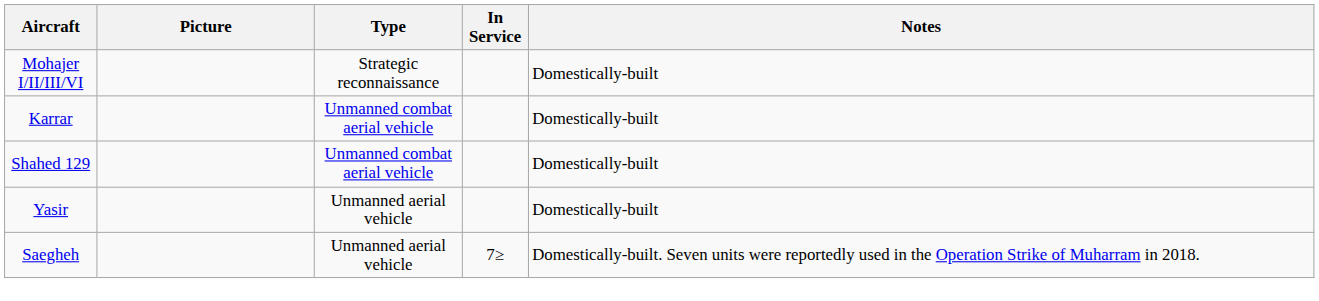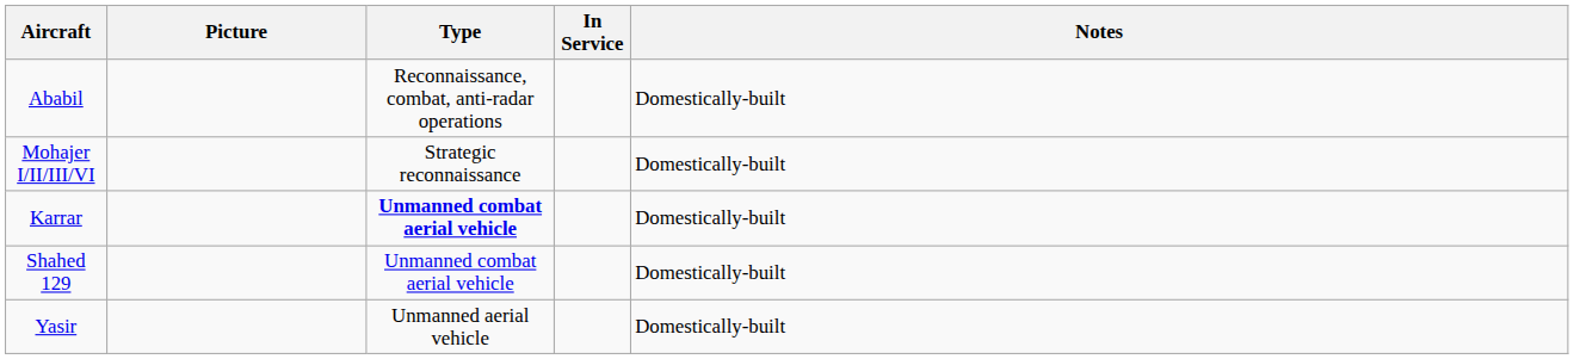 <table class="wikitable" style="text-align:center;">
 <tr>
 <th style="text-align:center">Aircraft</th>
 <th style="text-align:center; width:200px;">Picture</th>
 <th style="text-align:center">Type</th>
 <th style="text-align:center">In Service</th>
 <th style="text-align:center; width:60%;">Notes</th>
+</tr>
+<tr>
+<td><a href='#'>Ababil</a></td>
+<td></td>
+<td>Reconnaissance, combat, anti-radar operations</td>
+<td></td>
+<td style="text-align:left">Domestically-built</td>
 </tr>
 <tr>
 <td><a href='#'>Mohajer I/II/III/VI</a></td>
 <td></td>
 <td>Strategic reconnaissance</td>
 <td></td>
 <td style="text-align:left">Domestically-built</td>
 </tr>
 <tr>
 <td><a href='#'>Karrar</a></td>
 <td></td>
-<td><a href='#'>Unmanned combat aerial vehicle</a></td>
+<td><strong><a href='#'>Unmanned combat aerial vehicle</a></strong></td>
 <td></td>
 <td style="text-align:left">Domestically-built</td>
 </tr>
 <tr>
 <td><a href='#'>Shahed 129</a></td>
 <td></td>
 <td><a href='#'>Unmanned combat aerial vehicle</a></td>
 <td></td>
 <td style="text-align:left">Domestically-built</td>
 </tr>
 <tr>
 <td><a href='#'>Yasir</a></td>
 <td></td>
 <td>Unmanned aerial vehicle</td>
 <td></td>
 <td style="text-align:left">Domestically-built</td>
 </tr>
-<tr>
-<td><a href='#'>Saegheh</a></td>
-<td></td>
-<td>Unmanned aerial vehicle</td>
-<td>7≥</td>
-<td style="text-align:left">Domestically-built. Seven units were reportedly used in the <a href='#'>Operation Strike of Muharram</a> in 2018.</td>
-</tr>
 </table>
